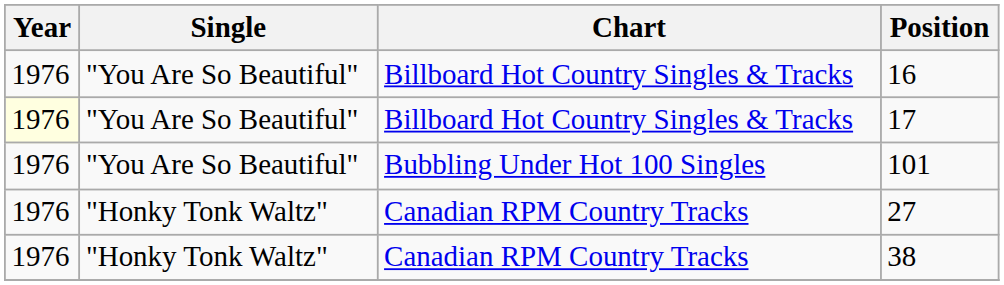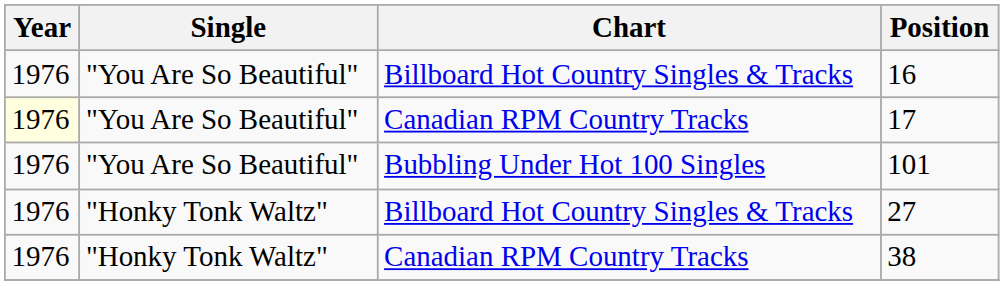 <table class=wikitable width="550px">
 <tr>
 <th align="left">Year</th>
 <th align="left">Single</th>
 <th align="left">Chart</th>
 <th align="left">Position</th>
 </tr>
 <tr>
 <td align="left">1976</td>
 <td align="left">"You Are So Beautiful"</td>
 <td align="left"><a href='#'>Billboard Hot Country Singles & Tracks</a></td>
 <td align="left">16</td>
 </tr>
 <tr>
 <td align="left" style="background: lightyellow;">1976</td>
 <td align="left">"You Are So Beautiful"</td>
-<td align="left"><a href='#'>Billboard Hot Country Singles & Tracks</a></td>
+<td align="left"><a href='#'>Canadian RPM Country Tracks</a></td>
 <td align="left">17</td>
 </tr>
 <tr>
 <td align="left">1976</td>
 <td align="left">"You Are So Beautiful"</td>
 <td align="left"><a href='#'>Bubbling Under Hot 100 Singles</a></td>
 <td align="left">101</td>
 </tr>
 <tr>
 <td align="left">1976</td>
 <td align="left">"Honky Tonk Waltz"</td>
-<td align="left"><a href='#'>Canadian RPM Country Tracks</a></td>
+<td align="left"><a href='#'>Billboard Hot Country Singles & Tracks</a></td>
 <td align="left">27</td>
 </tr>
 <tr>
 <td align="left">1976</td>
 <td align="left">"Honky Tonk Waltz"</td>
 <td align="left"><a href='#'>Canadian RPM Country Tracks</a></td>
 <td align="left">38</td>
 </tr>
 <tr>
 </tr>
 </table>
